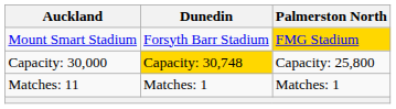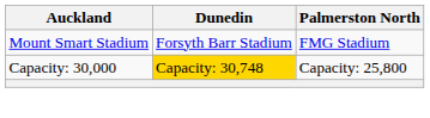 <table class="wikitable">
 <tr>
 <th>Auckland</th>
 <th>Dunedin</th>
 <th>Palmerston North</th>
 </tr>
 <tr>
 <td><a href='#'>Mount Smart Stadium</a></td>
 <td><a href='#'>Forsyth Barr Stadium</a></td>
-<td style="background: gold;"><a href='#'>FMG Stadium</a></td>
+<td><a href='#'>FMG Stadium</a></td>
 </tr>
 <tr>
 <td>Capacity: 30,000</td>
 <td style="background: gold;">Capacity: 30,748</td>
 <td>Capacity: 25,800</td>
 </tr>
 <tr>
-<td>Matches: 11</td>
-<td>Matches: 1</td>
-<td>Matches: 1</td>
-</tr>
-<tr>
 <th colspan="3"></th>
 </tr>
 </table>
